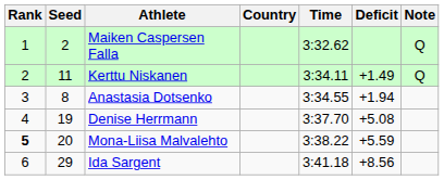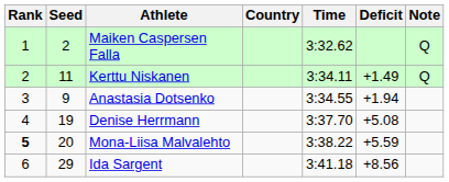 <table class="wikitable sortable" style="text-align:center" width=80%>
 <tr>
 <th>Rank</th>
 <th>Seed</th>
 <th>Athlete</th>
 <th>Country</th>
 <th>Time</th>
 <th>Deficit</th>
 <th>Note</th>
 </tr>
 <tr bgcolor=ccffcc>
 <td>1</td>
 <td>2</td>
 <td align=left><a href='#'>Maiken Caspersen Falla</a></td>
 <td align=left></td>
 <td>3:32.62</td>
 <td></td>
 <td>Q</td>
 </tr>
 <tr bgcolor=ccffcc>
 <td>2</td>
 <td>11</td>
 <td align=left><a href='#'>Kerttu Niskanen</a></td>
 <td align=left></td>
 <td>3:34.11</td>
 <td>+1.49</td>
 <td>Q</td>
 </tr>
 <tr>
 <td>3</td>
-<td>8</td>
+<td>9</td>
 <td align=left><a href='#'>Anastasia Dotsenko</a></td>
 <td align=left></td>
 <td>3:34.55</td>
 <td>+1.94</td>
 <td></td>
 </tr>
 <tr>
 <td>4</td>
 <td>19</td>
 <td align=left><a href='#'>Denise Herrmann</a></td>
 <td align=left></td>
 <td>3:37.70</td>
 <td>+5.08</td>
 <td></td>
 </tr>
 <tr>
 <td><strong>5</strong></td>
 <td>20</td>
 <td align=left><a href='#'>Mona-Liisa Malvalehto</a></td>
 <td align=left></td>
 <td>3:38.22</td>
 <td>+5.59</td>
 <td></td>
 </tr>
 <tr>
 <td>6</td>
 <td>29</td>
 <td align=left><a href='#'>Ida Sargent</a></td>
 <td align=left></td>
 <td>3:41.18</td>
 <td>+8.56</td>
 <td></td>
 </tr>
 </table>
